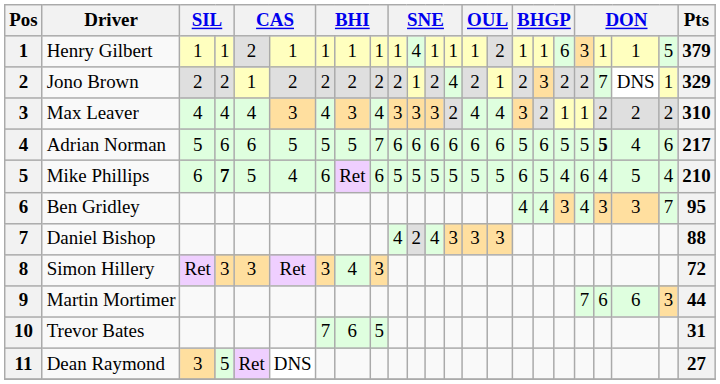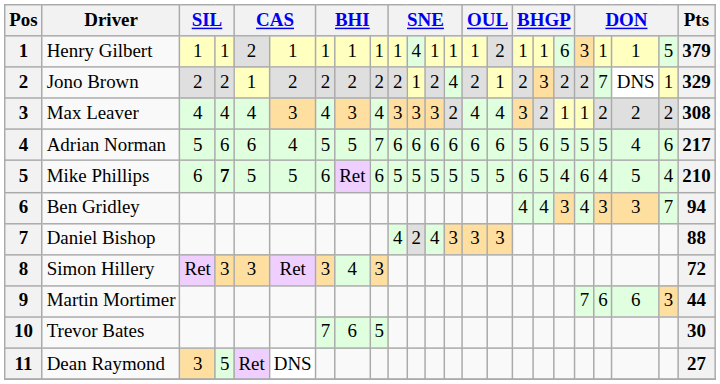 <table class="wikitable" style="font-size: 80%; text-align: center;">
 <tr valign="top">
 <th valign="middle">Pos</th>
 <th valign="middle">Driver</th>
 <th colspan="2"><a href='#'>SIL</a></th>
 <th colspan="2"><a href='#'>CAS</a></th>
 <th colspan="3"><a href='#'>BHI</a></th>
 <th colspan="4"><a href='#'>SNE</a></th>
 <th colspan="2"><a href='#'>OUL</a></th>
 <th colspan="3"><a href='#'>BHGP</a></th>
 <th colspan="4"><a href='#'>DON</a></th>
 <th valign=middle>Pts</th>
 </tr>
 <tr>
 <th>1</th>
 <td align=left>Henry Gilbert</td>
 <td style="background:#ffffbf;">1</td>
 <td style="background:#ffffbf;">1</td>
 <td style="background:#dfdfdf;">2</td>
 <td style="background:#ffffbf;">1</td>
 <td style="background:#ffffbf;">1</td>
 <td style="background:#ffffbf;">1</td>
 <td style="background:#ffffbf;">1</td>
 <td style="background:#ffffbf;">1</td>
 <td style="background:#dfffdf;">4</td>
 <td style="background:#ffffbf;">1</td>
 <td style="background:#ffffbf;">1</td>
 <td style="background:#ffffbf;">1</td>
 <td style="background:#dfdfdf;">2</td>
 <td style="background:#ffffbf;">1</td>
 <td style="background:#ffffbf;">1</td>
 <td style="background:#dfffdf;">6</td>
 <td style="background:#ffdf9f;">3</td>
 <td style="background:#ffffbf;">1</td>
 <td style="background:#ffffbf;">1</td>
 <td style="background:#dfffdf;">5</td>
 <th>379</th>
 </tr>
 <tr>
 <th>2</th>
 <td align=left>Jono Brown</td>
 <td style="background:#dfdfdf;">2</td>
 <td style="background:#dfdfdf;">2</td>
 <td style="background:#ffffbf;">1</td>
 <td style="background:#dfdfdf;">2</td>
 <td style="background:#dfdfdf;">2</td>
 <td style="background:#dfdfdf;">2</td>
 <td style="background:#dfdfdf;">2</td>
 <td style="background:#dfdfdf;">2</td>
 <td style="background:#ffffbf;">1</td>
 <td style="background:#dfdfdf;">2</td>
 <td style="background:#dfffdf;">4</td>
 <td style="background:#dfdfdf;">2</td>
 <td style="background:#ffffbf;">1</td>
 <td style="background:#dfdfdf;">2</td>
 <td style="background:#ffdf9f;">3</td>
 <td style="background:#dfdfdf;">2</td>
 <td style="background:#dfdfdf;">2</td>
 <td style="background:#dfffdf;">7</td>
 <td style="background:#ffffff;">DNS</td>
 <td style="background:#ffffbf;">1</td>
 <th>329</th>
 </tr>
 <tr>
 <th>3</th>
 <td align=left>Max Leaver</td>
 <td style="background:#dfffdf;">4</td>
 <td style="background:#dfffdf;">4</td>
 <td style="background:#dfffdf;">4</td>
 <td style="background:#ffdf9f;">3</td>
 <td style="background:#dfffdf;">4</td>
 <td style="background:#ffdf9f;">3</td>
 <td style="background:#dfffdf;">4</td>
 <td style="background:#ffdf9f;">3</td>
 <td style="background:#ffdf9f;">3</td>
 <td style="background:#ffdf9f;">3</td>
 <td style="background:#dfdfdf;">2</td>
 <td style="background:#dfffdf;">4</td>
 <td style="background:#dfffdf;">4</td>
 <td style="background:#ffdf9f;">3</td>
 <td style="background:#dfdfdf;">2</td>
 <td style="background:#ffffbf;">1</td>
 <td style="background:#ffffbf;">1</td>
 <td style="background:#dfdfdf;">2</td>
 <td style="background:#dfdfdf;">2</td>
 <td style="background:#dfdfdf;">2</td>
-<th>310</th>
+<th>308</th>
 </tr>
 <tr>
 <th>4</th>
 <td align=left>Adrian Norman</td>
 <td style="background:#dfffdf;">5</td>
 <td style="background:#dfffdf;">6</td>
 <td style="background:#dfffdf;">6</td>
-<td style="background:#dfffdf;">5</td>
+<td style="background:#dfffdf;">4</td>
 <td style="background:#dfffdf;">5</td>
 <td style="background:#dfffdf;">5</td>
 <td style="background:#dfffdf;">7</td>
 <td style="background:#dfffdf;">6</td>
 <td style="background:#dfffdf;">6</td>
 <td style="background:#dfffdf;">6</td>
 <td style="background:#dfffdf;">6</td>
 <td style="background:#dfffdf;">6</td>
 <td style="background:#dfffdf;">6</td>
 <td style="background:#dfffdf;">5</td>
 <td style="background:#dfffdf;">6</td>
 <td style="background:#dfffdf;">5</td>
 <td style="background:#dfffdf;">5</td>
-<td style="background:#dfffdf;"><strong>5</strong></td>
+<td style="background:#dfffdf;">5</td>
 <td style="background:#dfffdf;">4</td>
 <td style="background:#dfffdf;">6</td>
 <th>217</th>
 </tr>
 <tr>
 <th>5</th>
 <td align=left>Mike Phillips</td>
 <td style="background:#dfffdf;">6</td>
 <td style="background:#dfffdf;"><strong>7</strong></td>
 <td style="background:#dfffdf;">5</td>
-<td style="background:#dfffdf;">4</td>
+<td style="background:#dfffdf;">5</td>
 <td style="background:#dfffdf;">6</td>
 <td style="background:#efcfff;">Ret</td>
 <td style="background:#dfffdf;">6</td>
 <td style="background:#dfffdf;">5</td>
 <td style="background:#dfffdf;">5</td>
 <td style="background:#dfffdf;">5</td>
 <td style="background:#dfffdf;">5</td>
 <td style="background:#dfffdf;">5</td>
 <td style="background:#dfffdf;">5</td>
 <td style="background:#dfffdf;">6</td>
 <td style="background:#dfffdf;">5</td>
 <td style="background:#dfffdf;">4</td>
 <td style="background:#dfffdf;">6</td>
 <td style="background:#dfffdf;">4</td>
 <td style="background:#dfffdf;">5</td>
 <td style="background:#dfffdf;">4</td>
 <th>210</th>
 </tr>
 <tr>
 <th>6</th>
 <td align=left>Ben Gridley</td>
 <td></td>
 <td></td>
 <td></td>
 <td></td>
 <td></td>
 <td></td>
 <td></td>
 <td></td>
 <td></td>
 <td></td>
 <td></td>
 <td></td>
 <td></td>
 <td style="background:#dfffdf;">4</td>
 <td style="background:#dfffdf;">4</td>
 <td style="background:#ffdf9f;">3</td>
 <td style="background:#dfffdf;">4</td>
 <td style="background:#ffdf9f;">3</td>
 <td style="background:#ffdf9f;">3</td>
 <td style="background:#dfffdf;">7</td>
-<th>95</th>
+<th>94</th>
 </tr>
 <tr>
 <th>7</th>
 <td align=left>Daniel Bishop</td>
 <td></td>
 <td></td>
 <td></td>
 <td></td>
 <td></td>
 <td></td>
 <td></td>
 <td style="background:#dfffdf;">4</td>
 <td style="background:#dfdfdf;">2</td>
 <td style="background:#dfffdf;">4</td>
 <td style="background:#ffdf9f;">3</td>
 <td style="background:#ffdf9f;">3</td>
 <td style="background:#ffdf9f;">3</td>
 <td></td>
 <td></td>
 <td></td>
 <td></td>
 <td></td>
 <td></td>
 <td></td>
 <th>88</th>
 </tr>
 <tr>
 <th>8</th>
 <td align=left>Simon Hillery</td>
 <td style="background:#efcfff;">Ret</td>
 <td style="background:#ffdf9f;">3</td>
 <td style="background:#ffdf9f;">3</td>
 <td style="background:#efcfff;">Ret</td>
 <td style="background:#ffdf9f;">3</td>
 <td style="background:#dfffdf;">4</td>
 <td style="background:#ffdf9f;">3</td>
 <td></td>
 <td></td>
 <td></td>
 <td></td>
 <td></td>
 <td></td>
 <td></td>
 <td></td>
 <td></td>
 <td></td>
 <td></td>
 <td></td>
 <td></td>
 <th>72</th>
 </tr>
 <tr>
 <th>9</th>
 <td align=left>Martin Mortimer</td>
 <td></td>
 <td></td>
 <td></td>
 <td></td>
 <td></td>
 <td></td>
 <td></td>
 <td></td>
 <td></td>
 <td></td>
 <td></td>
 <td></td>
 <td></td>
 <td></td>
 <td></td>
 <td></td>
 <td style="background:#dfffdf;">7</td>
 <td style="background:#dfffdf;">6</td>
 <td style="background:#dfffdf;">6</td>
 <td style="background:#ffdf9f;">3</td>
 <th>44</th>
 </tr>
 <tr>
 <th>10</th>
 <td align=left>Trevor Bates</td>
 <td></td>
 <td></td>
 <td></td>
 <td></td>
 <td style="background:#dfffdf;">7</td>
 <td style="background:#dfffdf;">6</td>
 <td style="background:#dfffdf;">5</td>
 <td></td>
 <td></td>
 <td></td>
 <td></td>
 <td></td>
 <td></td>
 <td></td>
 <td></td>
 <td></td>
 <td></td>
 <td></td>
 <td></td>
 <td></td>
-<th>31</th>
+<th>30</th>
 </tr>
 <tr>
 <th>11</th>
 <td align=left>Dean Raymond</td>
 <td style="background:#ffdf9f;">3</td>
 <td style="background:#dfffdf;">5</td>
 <td style="background:#efcfff;">Ret</td>
 <td style="background:#ffffff;">DNS</td>
 <td></td>
 <td></td>
 <td></td>
 <td></td>
 <td></td>
 <td></td>
 <td></td>
 <td></td>
 <td></td>
 <td></td>
 <td></td>
 <td></td>
 <td></td>
 <td></td>
 <td></td>
 <td></td>
 <th>27</th>
 </tr>
 <tr>
 </tr>
 </table>
